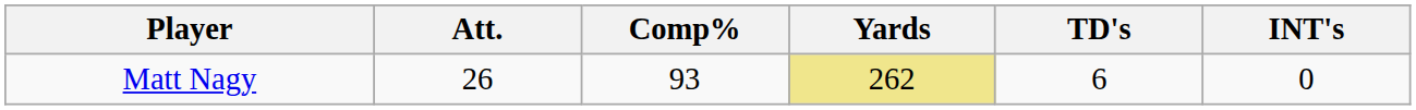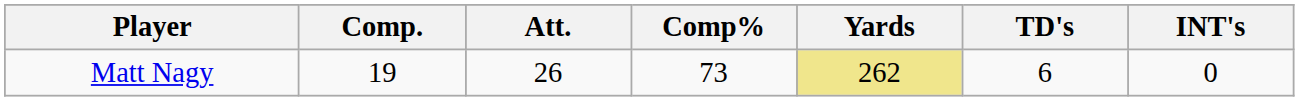 <table class="wikitable sortable">
 <tr>
 <th bgcolor="#DDDDFF" width="16%">Player</th>
+<th bgcolor="#DDDDFF" width="9%">Comp.</th>
 <th bgcolor="#DDDDFF" width="9%">Att.</th>
 <th bgcolor="#DDDDFF" width="9%">Comp%</th>
 <th bgcolor="#DDDDFF" width="9%">Yards</th>
 <th bgcolor="#DDDDFF" width="9%">TD's</th>
 <th bgcolor="#DDDDFF" width="9%">INT's</th>
 </tr>
 <tr align="center">
 <td><a href='#'>Matt Nagy</a></td>
+<td>19</td>
 <td>26</td>
-<td>93</td>
+<td>73</td>
 <td style="background: khaki;">262</td>
 <td>6</td>
 <td>0</td>
 </tr>
 </table>
